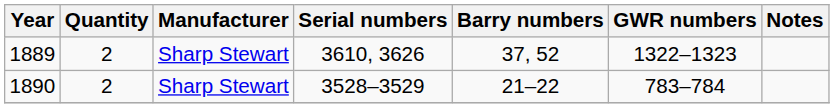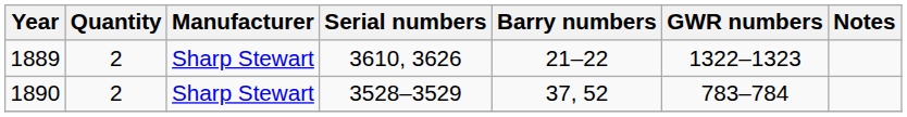 <table class="wikitable" style=text-align:center>
 <tr>
 <th>Year</th>
 <th>Quantity</th>
 <th>Manufacturer</th>
 <th>Serial numbers</th>
 <th>Barry numbers</th>
 <th>GWR numbers</th>
 <th>Notes</th>
 </tr>
 <tr>
 <td>1889</td>
 <td>2</td>
 <td><a href='#'>Sharp Stewart</a></td>
 <td>3610, 3626</td>
-<td>37, 52</td>
+<td>21–22</td>
 <td>1322–1323</td>
 <td></td>
 </tr>
 <tr>
 <td>1890</td>
 <td>2</td>
 <td><a href='#'>Sharp Stewart</a></td>
 <td>3528–3529</td>
-<td>21–22</td>
+<td>37, 52</td>
 <td>783–784</td>
 <td></td>
 </tr>
 <tr>
 </tr>
 </table>
